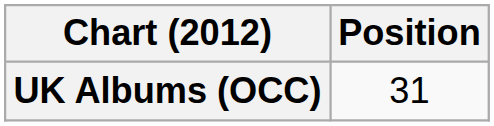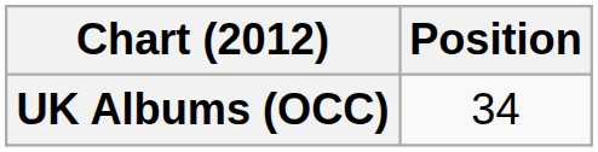 <table class="wikitable plainrowheaders" style="text-align:center">
 <tr>
 <th scope="col">Chart (2012)</th>
 <th scope="col">Position</th>
 </tr>
 <tr>
 <th scope="row">UK Albums (OCC)</th>
-<td>31</td>
+<td>34</td>
 </tr>
 </table>
